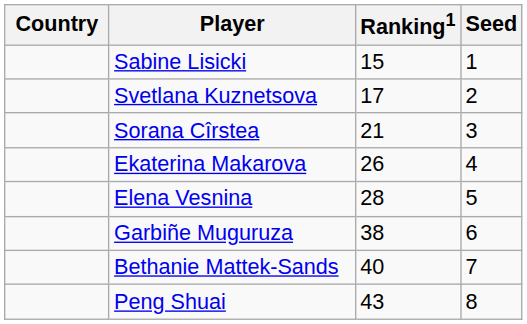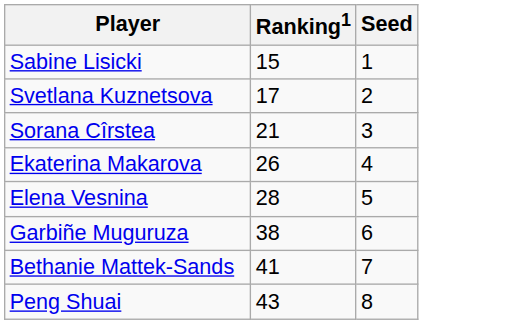 <table class="sortable wikitable">
 <tr>
-<th width="70">Country</th>
 <th width="175">Player</th>
 <th>Ranking<sup>1</sup></th>
 <th>Seed</th>
 </tr>
 <tr>
-<td></td>
 <td><a href='#'>Sabine Lisicki</a></td>
 <td>15</td>
 <td>1</td>
 </tr>
 <tr>
-<td></td>
 <td><a href='#'>Svetlana Kuznetsova</a></td>
 <td>17</td>
 <td>2</td>
 </tr>
 <tr>
-<td></td>
 <td><a href='#'>Sorana Cîrstea</a></td>
 <td>21</td>
 <td>3</td>
 </tr>
 <tr>
-<td></td>
 <td><a href='#'>Ekaterina Makarova</a></td>
 <td>26</td>
 <td>4</td>
 </tr>
 <tr>
-<td></td>
 <td><a href='#'>Elena Vesnina</a></td>
 <td>28</td>
 <td>5</td>
 </tr>
 <tr>
-<td></td>
 <td><a href='#'>Garbiñe Muguruza</a></td>
 <td>38</td>
 <td>6</td>
 </tr>
 <tr>
-<td></td>
 <td><a href='#'>Bethanie Mattek-Sands</a></td>
-<td>40</td>
+<td>41</td>
 <td>7</td>
 </tr>
 <tr>
-<td></td>
 <td><a href='#'>Peng Shuai</a></td>
 <td>43</td>
 <td>8</td>
 </tr>
 </table>
